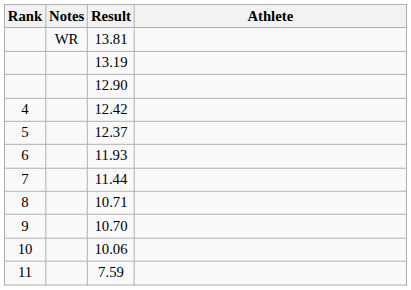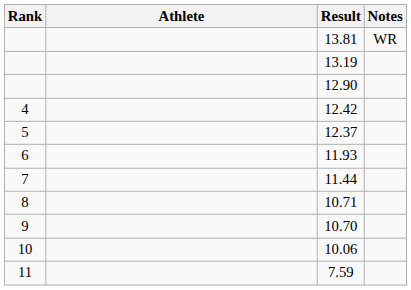 <table class="wikitable" style="text-align:center">
 <tr>
 <th>Rank</th>
+<th Style="width:18em">Athlete</th>
+<th>Result</th>
 <th>Notes</th>
-<th>Result</th>
-<th Style="width:18em">Athlete</th>
 </tr>
 <tr>
 <td></td>
+<td style="text-align:left"></td>
+<td>13.81</td>
 <td>WR</td>
-<td>13.81</td>
-<td style="text-align:left"></td>
 </tr>
 <tr>
 <td></td>
+<td style="text-align:left"></td>
+<td>13.19</td>
 <td></td>
-<td>13.19</td>
-<td style="text-align:left"></td>
 </tr>
 <tr>
 <td></td>
+<td style="text-align:left"></td>
+<td>12.90</td>
 <td></td>
-<td>12.90</td>
-<td style="text-align:left"></td>
 </tr>
 <tr>
 <td>4</td>
+<td style="text-align:left"></td>
+<td>12.42</td>
 <td></td>
-<td>12.42</td>
-<td style="text-align:left"></td>
 </tr>
 <tr>
 <td>5</td>
+<td style="text-align:left"></td>
+<td>12.37</td>
 <td></td>
-<td>12.37</td>
-<td style="text-align:left"></td>
 </tr>
 <tr>
 <td>6</td>
+<td style="text-align:left"></td>
+<td>11.93</td>
 <td></td>
-<td>11.93</td>
-<td style="text-align:left"></td>
 </tr>
 <tr>
 <td>7</td>
+<td style="text-align:left"></td>
+<td>11.44</td>
 <td></td>
-<td>11.44</td>
-<td style="text-align:left"></td>
 </tr>
 <tr>
 <td>8</td>
+<td style="text-align:left"></td>
+<td>10.71</td>
 <td></td>
-<td>10.71</td>
-<td style="text-align:left"></td>
 </tr>
 <tr>
 <td>9</td>
+<td style="text-align:left"></td>
+<td>10.70</td>
 <td></td>
-<td>10.70</td>
-<td style="text-align:left"></td>
 </tr>
 <tr>
 <td>10</td>
+<td style="text-align:left"></td>
+<td>10.06</td>
 <td></td>
-<td>10.06</td>
-<td style="text-align:left"></td>
 </tr>
 <tr>
 <td>11</td>
+<td style="text-align:left"></td>
+<td>7.59</td>
 <td></td>
-<td>7.59</td>
-<td style="text-align:left"></td>
 </tr>
 </table>
